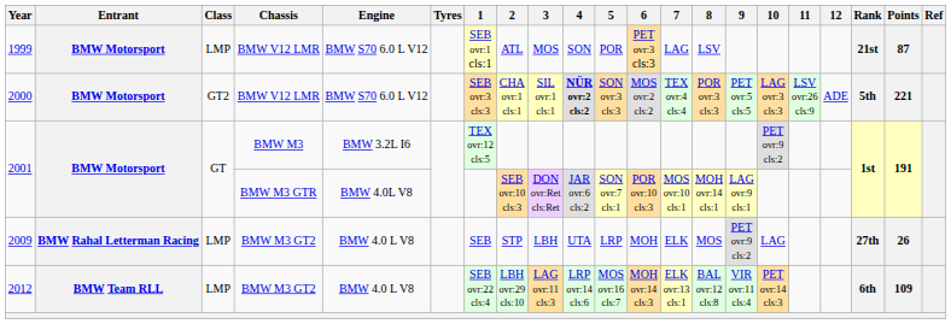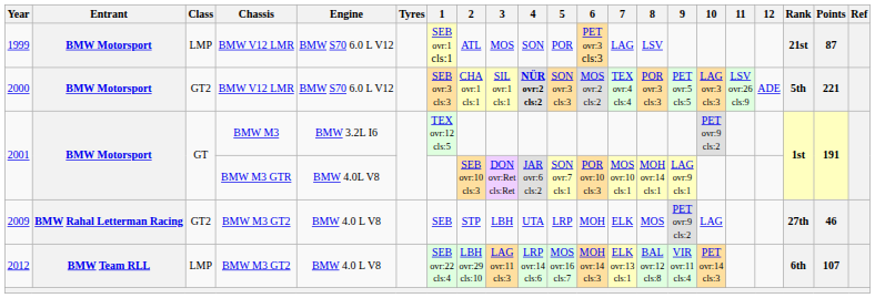 <table class="wikitable" style="text-align:center; font-size:90%">
 <tr>
 <th>Year</th>
 <th>Entrant</th>
 <th>Class</th>
 <th>Chassis</th>
 <th>Engine</th>
 <th>Tyres</th>
 <th>1</th>
 <th>2</th>
 <th>3</th>
 <th>4</th>
 <th>5</th>
 <th>6</th>
 <th>7</th>
 <th>8</th>
 <th>9</th>
 <th>10</th>
 <th>11</th>
 <th>12</th>
 <th>Rank</th>
 <th>Points</th>
 <th>Ref</th>
 </tr>
 <tr>
 <td><a href='#'>1999</a></td>
 <th><a href='#'>BMW Motorsport</a></th>
 <td>LMP</td>
 <td><a href='#'>BMW V12 LMR</a></td>
 <td><a href='#'>BMW</a> <a href='#'>S70</a> 6.0 L V12</td>
 <td></td>
 <td style="background:#FFFFBF;"><a href='#'>SEB</a><br><small>ovr:1<br></small>cls:1<br></td>
 <td><a href='#'>ATL</a></td>
 <td><a href='#'>MOS</a></td>
 <td><a href='#'>SON</a></td>
 <td><a href='#'>POR</a></td>
 <td style="background:#FFDF9F;"><a href='#'>PET</a><br><small>ovr:3<br></small>cls:3<br></td>
 <td><a href='#'>LAG</a></td>
 <td><a href='#'>LSV</a></td>
 <td></td>
 <td></td>
 <td></td>
 <td></td>
 <th>21st</th>
 <th>87</th>
 <th></th>
 </tr>
 <tr>
 <td><a href='#'>2000</a></td>
 <th><a href='#'>BMW Motorsport</a></th>
 <td>GT2</td>
 <td><a href='#'>BMW V12 LMR</a></td>
 <td><a href='#'>BMW</a> <a href='#'>S70</a> 6.0 L V12</td>
 <td></td>
 <td style="background:#FFDF9F;"><a href='#'>SEB</a><br><small>ovr:3<br>cls:3</small></td>
 <td style="background:#FFFFBF;"><a href='#'>CHA</a><br><small>ovr:1<br>cls:1</small></td>
 <td style="background:#FFFFBF;"><a href='#'>SIL</a><br><small>ovr:1<br>cls:1</small></td>
 <td style="background:#DFDFDF;"><strong><a href='#'>NÜR</a><br><small>ovr:2<br>cls:2</small></strong></td>
 <td style="background:#FFDF9F;"><a href='#'>SON</a><br><small>ovr:3<br>cls:3</small></td>
 <td style="background:#DFDFDF;"><a href='#'>MOS</a><br><small>ovr:2<br>cls:2</small></td>
 <td style="background:#DFFFDF;"><a href='#'>TEX</a><br><small>ovr:4<br>cls:4</small></td>
 <td style="background:#FFDF9F;"><a href='#'>POR</a><br><small>ovr:3<br>cls:3</small></td>
 <td style="background:#DFFFDF;"><a href='#'>PET</a><br><small>ovr:5<br>cls:5</small></td>
 <td style="background:#FFDF9F;"><a href='#'>LAG</a><br><small>ovr:3<br>cls:3</small></td>
 <td style="background:#DFFFDF;"><a href='#'>LSV</a><br><small>ovr:26<br>cls:9</small></td>
 <td><a href='#'>ADE</a></td>
 <th>5th</th>
 <th>221</th>
 <th></th>
 </tr>
 <tr>
 <td rowspan=2><a href='#'>2001</a></td>
 <th rowspan=2><a href='#'>BMW Motorsport</a></th>
 <td rowspan=2>GT</td>
 <td><a href='#'>BMW M3</a></td>
 <td><a href='#'>BMW</a> 3.2L I6</td>
 <td rowspan=2></td>
 <td style="background:#DFFFDF;"><a href='#'>TEX</a><br><small>ovr:12<br>cls:5</small></td>
 <td></td>
 <td></td>
 <td></td>
 <td></td>
 <td></td>
 <td></td>
 <td></td>
 <td></td>
 <td style="background:#DFDFDF;"><a href='#'>PET</a><br><small>ovr:9<br>cls:2</small></td>
 <td></td>
 <td></td>
 <td rowspan=2 style="background:#FFFFBF;"><strong>1st</strong></td>
 <td rowspan=2 style="background:#FFFFBF;"><strong>191</strong></td>
 <th rowspan=2></th>
 </tr>
 <tr>
 <td><a href='#'>BMW M3 GTR</a></td>
 <td><a href='#'>BMW</a> 4.0L V8</td>
 <td></td>
 <td style="background:#FFDF9F;"><a href='#'>SEB</a><br><small>ovr:10<br>cls:3</small></td>
 <td style="background:#EFCFFF;"><a href='#'>DON</a><br><small>ovr:Ret<br>cls:Ret</small></td>
 <td style="background:#DFDFDF;"><a href='#'>JAR</a><br><small>ovr:6<br>cls:2</small></td>
 <td style="background:#FFFFBF;"><a href='#'>SON</a><br><small>ovr:7<br>cls:1</small></td>
 <td style="background:#FFDF9F;"><a href='#'>POR</a><br><small>ovr:10<br>cls:3</small></td>
 <td style="background:#FFFFBF;"><a href='#'>MOS</a><br><small>ovr:10<br>cls:1</small></td>
 <td style="background:#FFFFBF;"><a href='#'>MOH</a><br><small>ovr:14<br>cls:1</small></td>
 <td style="background:#FFFFBF;"><a href='#'>LAG</a><br><small>ovr:9<br>cls:1</small></td>
 <td></td>
 <td></td>
 <td></td>
 </tr>
 <tr>
 <td><a href='#'>2009</a></td>
 <th><a href='#'>BMW</a> <a href='#'>Rahal Letterman Racing</a></th>
-<td>LMP</td>
+<td>GT2</td>
 <td><a href='#'>BMW M3 GT2</a></td>
 <td><a href='#'>BMW</a> 4.0 L V8</td>
 <td></td>
 <td><a href='#'>SEB</a></td>
 <td><a href='#'>STP</a></td>
 <td><a href='#'>LBH</a></td>
 <td><a href='#'>UTA</a></td>
 <td><a href='#'>LRP</a></td>
 <td><a href='#'>MOH</a></td>
 <td><a href='#'>ELK</a></td>
 <td><a href='#'>MOS</a></td>
 <td style="background:#DFDFDF;"><a href='#'>PET</a><br><small>ovr:9<br>cls:2</small></td>
 <td><a href='#'>LAG</a></td>
 <td></td>
 <td></td>
 <th>27th</th>
-<th>26</th>
+<th>46</th>
 <th></th>
 </tr>
 <tr>
 <td><a href='#'>2012</a></td>
 <th><a href='#'>BMW</a> <a href='#'>Team RLL</a></th>
 <td>LMP</td>
 <td><a href='#'>BMW M3 GT2</a></td>
 <td><a href='#'>BMW</a> 4.0 L V8</td>
 <td></td>
 <td style="background:#DFFFDF;"><a href='#'>SEB</a><br><small>ovr:22<br>cls:4</small></td>
 <td style="background:#DFFFDF;"><a href='#'>LBH</a><br><small>ovr:29<br>cls:10</small></td>
 <td style="background:#FFDF9F;"><a href='#'>LAG</a><br><small>ovr:11<br>cls:3</small></td>
 <td style="background:#DFFFDF;"><a href='#'>LRP</a><br><small>ovr:14<br>cls:6</small></td>
 <td style="background:#DFFFDF;"><a href='#'>MOS</a><br><small>ovr:16<br>cls:7</small></td>
 <td style="background:#FFDF9F;"><a href='#'>MOH</a><br><small>ovr:14<br>cls:3</small></td>
 <td style="background:#FFFFBF;"><a href='#'>ELK</a><br><small>ovr:13<br>cls:1</small></td>
 <td style="background:#DFFFDF;"><a href='#'>BAL</a><br><small>ovr:12<br>cls:8</small></td>
 <td style="background:#DFFFDF;"><a href='#'>VIR</a><br><small>ovr:11<br>cls:4</small></td>
 <td style="background:#FFDF9F;"><a href='#'>PET</a><br><small>ovr:14<br>cls:3</small></td>
 <td></td>
 <td></td>
 <th>6th</th>
-<th>109</th>
+<th>107</th>
 <th></th>
 </tr>
 <tr>
 <th colspan="21"></th>
 </tr>
 </table>
